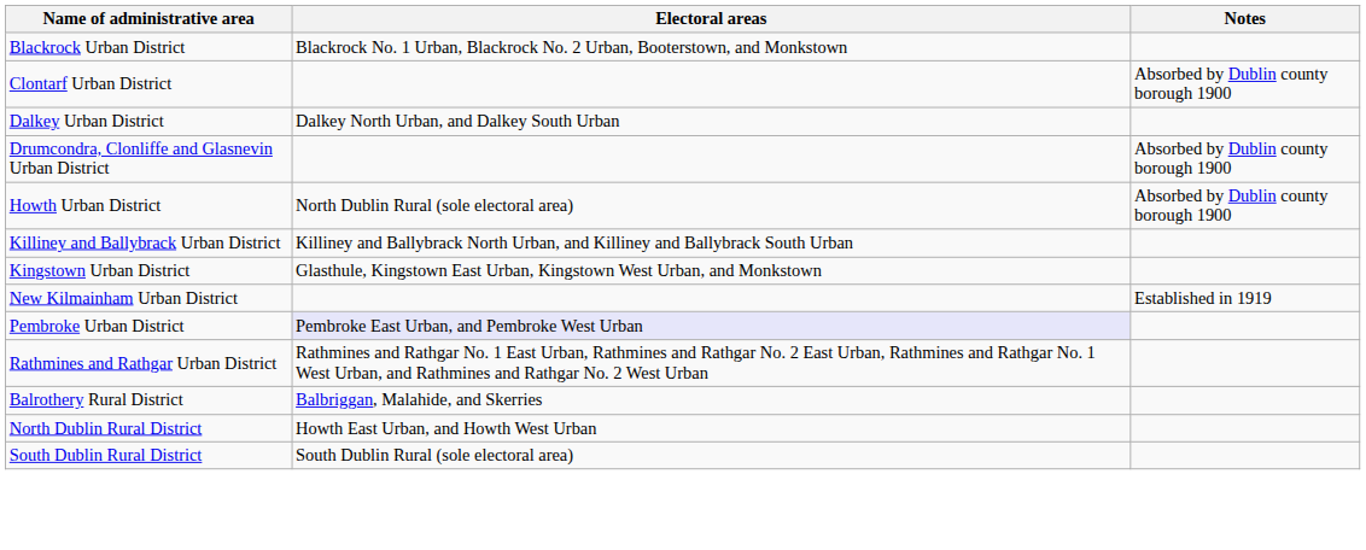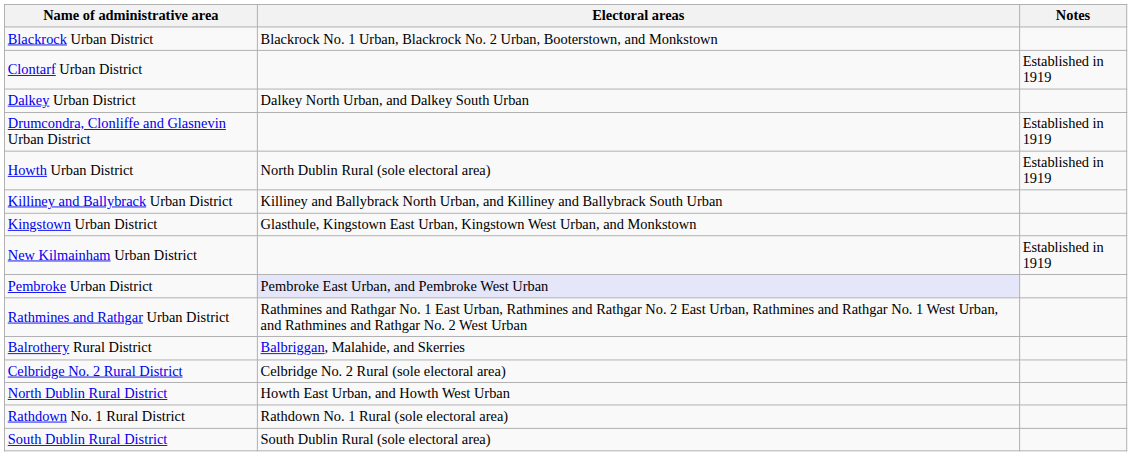 <table class="wikitable">
 <tr>
 <th>Name of administrative area</th>
 <th>Electoral areas</th>
 <th>Notes</th>
 </tr>
 <tr>
 <td><a href='#'>Blackrock</a> Urban District</td>
 <td>Blackrock No. 1 Urban, Blackrock No. 2 Urban, Booterstown, and Monkstown</td>
 <td></td>
 </tr>
 <tr>
 <td><a href='#'>Clontarf</a> Urban District</td>
 <td></td>
-<td>Absorbed by <a href='#'>Dublin</a> county borough 1900</td>
+<td>Established in 1919</td>
 </tr>
 <tr>
 <td><a href='#'>Dalkey</a> Urban District</td>
 <td>Dalkey North Urban, and Dalkey South Urban</td>
 <td></td>
 </tr>
 <tr>
 <td><a href='#'>Drumcondra, Clonliffe and Glasnevin</a> Urban District</td>
 <td></td>
-<td>Absorbed by <a href='#'>Dublin</a> county borough 1900</td>
+<td>Established in 1919</td>
 </tr>
 <tr>
 <td><a href='#'>Howth</a> Urban District</td>
 <td>North Dublin Rural (sole electoral area)</td>
-<td>Absorbed by <a href='#'>Dublin</a> county borough 1900</td>
+<td>Established in 1919</td>
 </tr>
 <tr>
 <td><a href='#'>Killiney and Ballybrack</a> Urban District</td>
 <td>Killiney and Ballybrack North Urban, and Killiney and Ballybrack South Urban</td>
 <td></td>
 </tr>
 <tr>
 <td><a href='#'>Kingstown</a> Urban District</td>
 <td>Glasthule, Kingstown East Urban, Kingstown West Urban, and Monkstown</td>
 <td></td>
 </tr>
 <tr>
 <td><a href='#'>New Kilmainham</a> Urban District</td>
 <td></td>
 <td>Established in 1919</td>
 </tr>
 <tr>
 <td><a href='#'>Pembroke</a> Urban District</td>
 <td style="background: lavender;">Pembroke East Urban, and Pembroke West Urban</td>
 <td></td>
 </tr>
 <tr>
 <td><a href='#'>Rathmines and Rathgar</a> Urban District</td>
 <td>Rathmines and Rathgar No. 1 East Urban, Rathmines and Rathgar No. 2 East Urban, Rathmines and Rathgar No. 1 West Urban, and Rathmines and Rathgar No. 2 West Urban</td>
 <td></td>
 </tr>
 <tr>
 <td><a href='#'>Balrothery</a> Rural District</td>
 <td><a href='#'>Balbriggan</a>, Malahide, and Skerries</td>
 <td></td>
 </tr>
 <tr>
+<td><a href='#'>Celbridge No. 2 Rural District</a></td>
+<td>Celbridge No. 2 Rural (sole electoral area)</td>
+<td></td>
+</tr>
+<tr>
 <td><a href='#'>North Dublin Rural District</a></td>
 <td>Howth East Urban, and Howth West Urban</td>
+<td></td>
+</tr>
+<tr>
+<td><a href='#'>Rathdown</a> No. 1 Rural District</td>
+<td>Rathdown No. 1 Rural (sole electoral area)</td>
 <td></td>
 </tr>
 <tr>
 <td><a href='#'>South Dublin Rural District</a></td>
 <td>South Dublin Rural (sole electoral area)</td>
 <td></td>
 </tr>
 </table>
